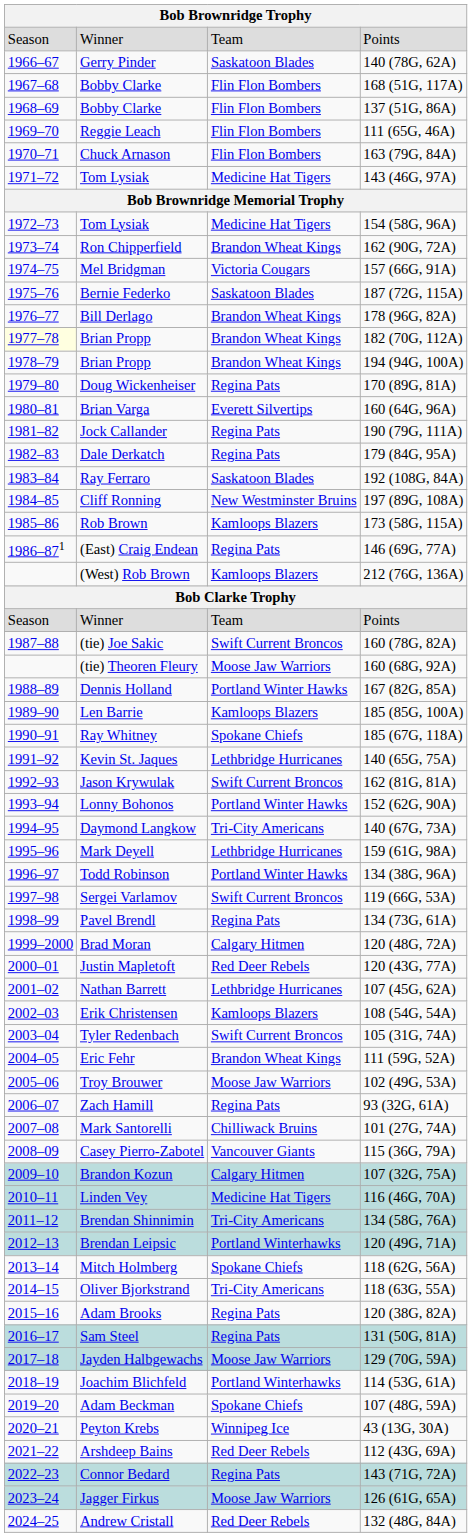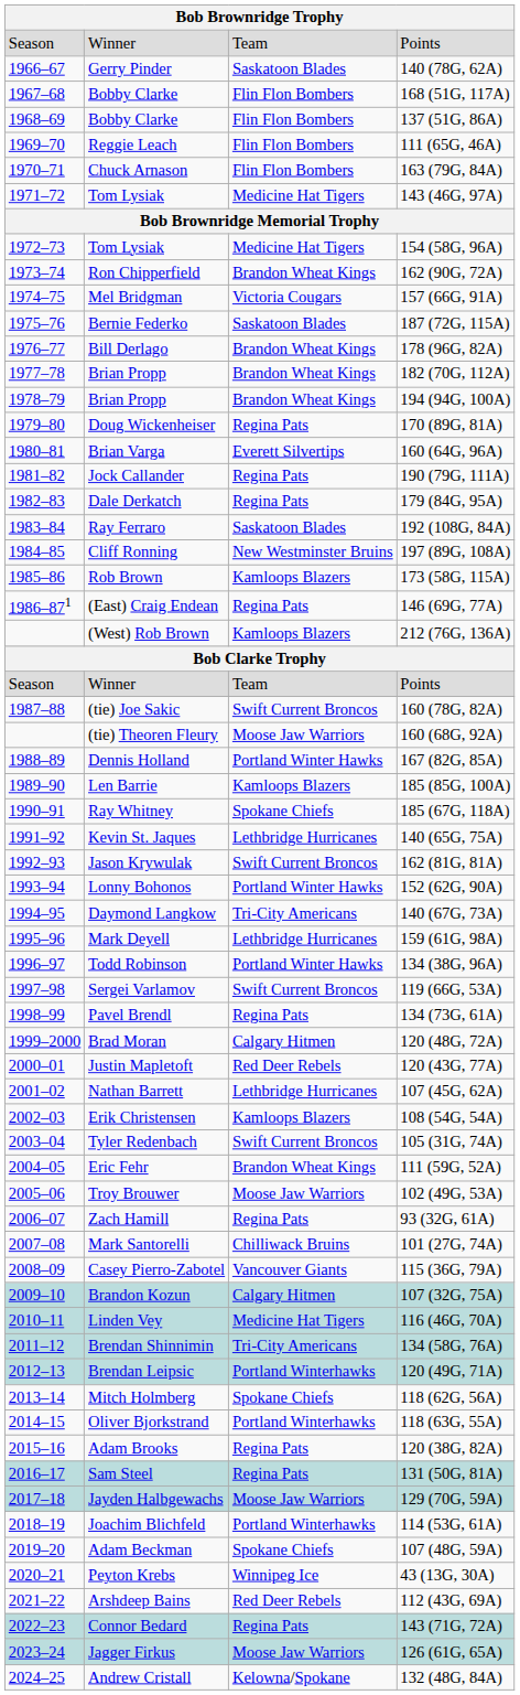 <table class="wikitable">
 <tr>
 <th colspan="4">Bob Brownridge Trophy</th>
 </tr>
 <tr bgcolor="#dddddd">
 <td>Season</td>
 <td>Winner</td>
 <td>Team</td>
 <td>Points</td>
 </tr>
 <tr>
 <td><a href='#'>1966–67</a></td>
 <td><a href='#'>Gerry Pinder</a></td>
 <td><a href='#'>Saskatoon Blades</a></td>
 <td>140 (78G, 62A)</td>
 </tr>
 <tr>
 <td><a href='#'>1967–68</a></td>
 <td><a href='#'>Bobby Clarke</a></td>
 <td><a href='#'>Flin Flon Bombers</a></td>
 <td>168 (51G, 117A)</td>
 </tr>
 <tr>
 <td><a href='#'>1968–69</a></td>
 <td><a href='#'>Bobby Clarke</a></td>
 <td><a href='#'>Flin Flon Bombers</a></td>
 <td>137 (51G, 86A)</td>
 </tr>
 <tr>
 <td><a href='#'>1969–70</a></td>
 <td><a href='#'>Reggie Leach</a></td>
 <td><a href='#'>Flin Flon Bombers</a></td>
 <td>111 (65G, 46A)</td>
 </tr>
 <tr>
 <td><a href='#'>1970–71</a></td>
 <td><a href='#'>Chuck Arnason</a></td>
 <td><a href='#'>Flin Flon Bombers</a></td>
 <td>163 (79G, 84A)</td>
 </tr>
 <tr>
 <td><a href='#'>1971–72</a></td>
 <td><a href='#'>Tom Lysiak</a></td>
 <td><a href='#'>Medicine Hat Tigers</a></td>
 <td>143 (46G, 97A)</td>
 </tr>
 <tr>
 <th colspan="4">Bob Brownridge Memorial Trophy</th>
 </tr>
 <tr>
 <td><a href='#'>1972–73</a></td>
 <td><a href='#'>Tom Lysiak</a></td>
 <td><a href='#'>Medicine Hat Tigers</a></td>
 <td>154 (58G, 96A)</td>
 </tr>
 <tr>
 <td><a href='#'>1973–74</a></td>
 <td><a href='#'>Ron Chipperfield</a></td>
 <td><a href='#'>Brandon Wheat Kings</a></td>
 <td>162 (90G, 72A)</td>
 </tr>
 <tr>
 <td><a href='#'>1974–75</a></td>
 <td><a href='#'>Mel Bridgman</a></td>
 <td><a href='#'>Victoria Cougars</a></td>
 <td>157 (66G, 91A)</td>
 </tr>
 <tr>
 <td><a href='#'>1975–76</a></td>
 <td><a href='#'>Bernie Federko</a></td>
 <td><a href='#'>Saskatoon Blades</a></td>
 <td>187 (72G, 115A)</td>
 </tr>
 <tr>
 <td><a href='#'>1976–77</a></td>
 <td><a href='#'>Bill Derlago</a></td>
 <td><a href='#'>Brandon Wheat Kings</a></td>
 <td>178 (96G, 82A)</td>
 </tr>
 <tr>
-<td style="background: lightyellow;"><a href='#'>1977–78</a></td>
+<td><a href='#'>1977–78</a></td>
 <td><a href='#'>Brian Propp</a></td>
 <td><a href='#'>Brandon Wheat Kings</a></td>
 <td>182 (70G, 112A)</td>
 </tr>
 <tr>
 <td><a href='#'>1978–79</a></td>
 <td><a href='#'>Brian Propp</a></td>
 <td><a href='#'>Brandon Wheat Kings</a></td>
 <td>194 (94G, 100A)</td>
 </tr>
 <tr>
 <td><a href='#'>1979–80</a></td>
 <td><a href='#'>Doug Wickenheiser</a></td>
 <td><a href='#'>Regina Pats</a></td>
 <td>170 (89G, 81A)</td>
 </tr>
 <tr>
 <td><a href='#'>1980–81</a></td>
 <td><a href='#'>Brian Varga</a></td>
 <td><a href='#'>Everett Silvertips</a></td>
 <td>160 (64G, 96A)</td>
 </tr>
 <tr>
 <td><a href='#'>1981–82</a></td>
 <td><a href='#'>Jock Callander</a></td>
 <td><a href='#'>Regina Pats</a></td>
 <td>190 (79G, 111A)</td>
 </tr>
 <tr>
 <td><a href='#'>1982–83</a></td>
 <td><a href='#'>Dale Derkatch</a></td>
 <td><a href='#'>Regina Pats</a></td>
 <td>179 (84G, 95A)</td>
 </tr>
 <tr>
 <td><a href='#'>1983–84</a></td>
 <td><a href='#'>Ray Ferraro</a></td>
 <td><a href='#'>Saskatoon Blades</a></td>
 <td>192 (108G, 84A)</td>
 </tr>
 <tr>
 <td><a href='#'>1984–85</a></td>
 <td><a href='#'>Cliff Ronning</a></td>
 <td><a href='#'>New Westminster Bruins</a></td>
 <td>197 (89G, 108A)</td>
 </tr>
 <tr>
 <td><a href='#'>1985–86</a></td>
 <td><a href='#'>Rob Brown</a></td>
 <td><a href='#'>Kamloops Blazers</a></td>
 <td>173 (58G, 115A)</td>
 </tr>
 <tr>
 <td><a href='#'>1986–87</a><sup>1</sup></td>
 <td>(East) <a href='#'>Craig Endean</a></td>
 <td><a href='#'>Regina Pats</a></td>
 <td>146 (69G, 77A)</td>
 </tr>
 <tr>
 <td></td>
 <td>(West) <a href='#'>Rob Brown</a></td>
 <td><a href='#'>Kamloops Blazers</a></td>
 <td>212 (76G, 136A)</td>
 </tr>
 <tr bgcolor="#dddddd">
 <th colspan="4">Bob Clarke Trophy</th>
 </tr>
 <tr bgcolor="#dddddd">
 <td>Season</td>
 <td>Winner</td>
 <td>Team</td>
 <td>Points</td>
 </tr>
 <tr>
 <td><a href='#'>1987–88</a></td>
 <td>(tie) <a href='#'>Joe Sakic</a></td>
 <td><a href='#'>Swift Current Broncos</a></td>
 <td>160 (78G, 82A)</td>
 </tr>
 <tr>
 <td></td>
 <td>(tie) <a href='#'>Theoren Fleury</a></td>
 <td><a href='#'>Moose Jaw Warriors</a></td>
 <td>160 (68G, 92A)</td>
 </tr>
 <tr>
 <td><a href='#'>1988–89</a></td>
 <td><a href='#'>Dennis Holland</a></td>
 <td><a href='#'>Portland Winter Hawks</a></td>
 <td>167 (82G, 85A)</td>
 </tr>
 <tr>
 <td><a href='#'>1989–90</a></td>
 <td><a href='#'>Len Barrie</a></td>
 <td><a href='#'>Kamloops Blazers</a></td>
 <td>185 (85G, 100A)</td>
 </tr>
 <tr>
 <td><a href='#'>1990–91</a></td>
 <td><a href='#'>Ray Whitney</a></td>
 <td><a href='#'>Spokane Chiefs</a></td>
 <td>185 (67G, 118A)</td>
 </tr>
 <tr>
 <td><a href='#'>1991–92</a></td>
 <td><a href='#'>Kevin St. Jaques</a></td>
 <td><a href='#'>Lethbridge Hurricanes</a></td>
 <td>140 (65G, 75A)</td>
 </tr>
 <tr>
 <td><a href='#'>1992–93</a></td>
 <td><a href='#'>Jason Krywulak</a></td>
 <td><a href='#'>Swift Current Broncos</a></td>
 <td>162 (81G, 81A)</td>
 </tr>
 <tr>
 <td><a href='#'>1993–94</a></td>
 <td><a href='#'>Lonny Bohonos</a></td>
 <td><a href='#'>Portland Winter Hawks</a></td>
 <td>152 (62G, 90A)</td>
 </tr>
 <tr>
 <td><a href='#'>1994–95</a></td>
 <td><a href='#'>Daymond Langkow</a></td>
 <td><a href='#'>Tri-City Americans</a></td>
 <td>140 (67G, 73A)</td>
 </tr>
 <tr>
 <td><a href='#'>1995–96</a></td>
 <td><a href='#'>Mark Deyell</a></td>
 <td><a href='#'>Lethbridge Hurricanes</a></td>
 <td>159 (61G, 98A)</td>
 </tr>
 <tr>
 <td><a href='#'>1996–97</a></td>
 <td><a href='#'>Todd Robinson</a></td>
 <td><a href='#'>Portland Winter Hawks</a></td>
 <td>134 (38G, 96A)</td>
 </tr>
 <tr>
 <td><a href='#'>1997–98</a></td>
 <td><a href='#'>Sergei Varlamov</a></td>
 <td><a href='#'>Swift Current Broncos</a></td>
 <td>119 (66G, 53A)</td>
 </tr>
 <tr>
 <td><a href='#'>1998–99</a></td>
 <td><a href='#'>Pavel Brendl</a></td>
 <td><a href='#'>Regina Pats</a></td>
 <td>134 (73G, 61A)</td>
 </tr>
 <tr>
 <td><a href='#'>1999–2000</a></td>
 <td><a href='#'>Brad Moran</a></td>
 <td><a href='#'>Calgary Hitmen</a></td>
 <td>120 (48G, 72A)</td>
 </tr>
 <tr>
 <td><a href='#'>2000–01</a></td>
 <td><a href='#'>Justin Mapletoft</a></td>
 <td><a href='#'>Red Deer Rebels</a></td>
 <td>120 (43G, 77A)</td>
 </tr>
 <tr>
 <td><a href='#'>2001–02</a></td>
 <td><a href='#'>Nathan Barrett</a></td>
 <td><a href='#'>Lethbridge Hurricanes</a></td>
 <td>107 (45G, 62A)</td>
 </tr>
 <tr>
 <td><a href='#'>2002–03</a></td>
 <td><a href='#'>Erik Christensen</a></td>
 <td><a href='#'>Kamloops Blazers</a></td>
 <td>108 (54G, 54A)</td>
 </tr>
 <tr>
 <td><a href='#'>2003–04</a></td>
 <td><a href='#'>Tyler Redenbach</a></td>
 <td><a href='#'>Swift Current Broncos</a></td>
 <td>105 (31G, 74A)</td>
 </tr>
 <tr>
 <td><a href='#'>2004–05</a></td>
 <td><a href='#'>Eric Fehr</a></td>
 <td><a href='#'>Brandon Wheat Kings</a></td>
 <td>111 (59G, 52A)</td>
 </tr>
 <tr>
 <td><a href='#'>2005–06</a></td>
 <td><a href='#'>Troy Brouwer</a></td>
 <td><a href='#'>Moose Jaw Warriors</a></td>
 <td>102 (49G, 53A)</td>
 </tr>
 <tr>
 <td><a href='#'>2006–07</a></td>
 <td><a href='#'>Zach Hamill</a></td>
 <td><a href='#'>Regina Pats</a></td>
 <td>93 (32G, 61A)</td>
 </tr>
 <tr>
 <td><a href='#'>2007–08</a></td>
 <td><a href='#'>Mark Santorelli</a></td>
 <td><a href='#'>Chilliwack Bruins</a></td>
 <td>101 (27G, 74A)</td>
 </tr>
 <tr>
 <td><a href='#'>2008–09</a></td>
 <td><a href='#'>Casey Pierro-Zabotel</a></td>
 <td><a href='#'>Vancouver Giants</a></td>
 <td>115 (36G, 79A)</td>
 </tr>
 <tr bgcolor="#bbdddd">
 <td><a href='#'>2009–10</a></td>
 <td><a href='#'>Brandon Kozun</a></td>
 <td><a href='#'>Calgary Hitmen</a></td>
 <td>107 (32G, 75A)</td>
 </tr>
 <tr bgcolor="#bbdddd">
 <td><a href='#'>2010–11</a></td>
 <td><a href='#'>Linden Vey</a></td>
 <td><a href='#'>Medicine Hat Tigers</a></td>
 <td>116 (46G, 70A)</td>
 </tr>
 <tr bgcolor="#bbdddd">
 <td><a href='#'>2011–12</a></td>
 <td><a href='#'>Brendan Shinnimin</a></td>
 <td><a href='#'>Tri-City Americans</a></td>
 <td>134 (58G, 76A)</td>
 </tr>
 <tr bgcolor="#bbdddd">
 <td><a href='#'>2012–13</a></td>
 <td><a href='#'>Brendan Leipsic</a></td>
 <td><a href='#'>Portland Winterhawks</a></td>
 <td>120 (49G, 71A)</td>
 </tr>
 <tr>
 <td><a href='#'>2013–14</a></td>
 <td><a href='#'>Mitch Holmberg</a></td>
 <td><a href='#'>Spokane Chiefs</a></td>
 <td>118 (62G, 56A)</td>
 </tr>
 <tr>
 <td><a href='#'>2014–15</a></td>
 <td><a href='#'>Oliver Bjorkstrand</a></td>
-<td><a href='#'>Tri-City Americans</a></td>
+<td><a href='#'>Portland Winterhawks</a></td>
 <td>118 (63G, 55A)</td>
 </tr>
 <tr>
 <td><a href='#'>2015–16</a></td>
 <td><a href='#'>Adam Brooks</a></td>
 <td><a href='#'>Regina Pats</a></td>
 <td>120 (38G, 82A)</td>
 </tr>
 <tr bgcolor="#bbdddd">
 <td><a href='#'>2016–17</a></td>
 <td><a href='#'>Sam Steel</a></td>
 <td><a href='#'>Regina Pats</a></td>
 <td>131 (50G, 81A)</td>
 </tr>
 <tr bgcolor="#bbdddd">
 <td><a href='#'>2017–18</a></td>
 <td><a href='#'>Jayden Halbgewachs</a></td>
 <td><a href='#'>Moose Jaw Warriors</a></td>
 <td>129 (70G, 59A)</td>
 </tr>
 <tr>
 <td><a href='#'>2018–19</a></td>
 <td><a href='#'>Joachim Blichfeld</a></td>
 <td><a href='#'>Portland Winterhawks</a></td>
 <td>114 (53G, 61A)</td>
 </tr>
 <tr>
 <td><a href='#'>2019–20</a></td>
 <td><a href='#'>Adam Beckman</a></td>
 <td><a href='#'>Spokane Chiefs</a></td>
 <td>107 (48G, 59A)</td>
 </tr>
 <tr>
 <td><a href='#'>2020–21</a></td>
 <td><a href='#'>Peyton Krebs</a></td>
 <td><a href='#'>Winnipeg Ice</a></td>
 <td>43 (13G, 30A)</td>
 </tr>
 <tr>
 <td><a href='#'>2021–22</a></td>
 <td><a href='#'>Arshdeep Bains</a></td>
 <td><a href='#'>Red Deer Rebels</a></td>
 <td>112 (43G, 69A)</td>
 </tr>
 <tr bgcolor="#bbdddd">
 <td><a href='#'>2022–23</a></td>
 <td><a href='#'>Connor Bedard</a></td>
 <td><a href='#'>Regina Pats</a></td>
 <td>143 (71G, 72A)</td>
 </tr>
 <tr bgcolor="#bbdddd">
 <td><a href='#'>2023–24</a></td>
 <td><a href='#'>Jagger Firkus</a></td>
 <td><a href='#'>Moose Jaw Warriors</a></td>
 <td>126 (61G, 65A)</td>
 </tr>
 <tr>
 <td><a href='#'>2024–25</a></td>
 <td><a href='#'>Andrew Cristall</a></td>
-<td><a href='#'>Red Deer Rebels</a></td>
+<td><a href='#'>Kelowna</a>/<a href='#'>Spokane</a></td>
 <td>132 (48G, 84A)</td>
 </tr>
 </table>
